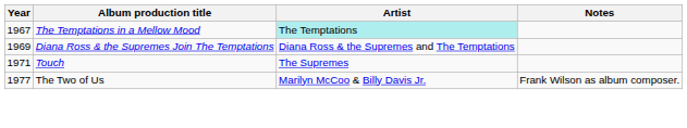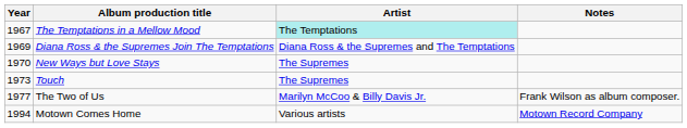 <table class="wikitable">
 <tr>
 <th>Year</th>
 <th>Album production title</th>
 <th>Artist</th>
 <th>Notes</th>
 </tr>
 <tr>
 <td>1967</td>
 <td><em><a href='#'>The Temptations in a Mellow Mood</a></em></td>
 <td style="background: paleturquoise;">The Temptations</td>
 <td></td>
 </tr>
 <tr>
 <td>1969</td>
 <td><em><a href='#'>Diana Ross & the Supremes Join The Temptations</a></em></td>
 <td><a href='#'>Diana Ross & the Supremes</a> and <a href='#'>The Temptations</a></td>
 <td></td>
 </tr>
 <tr>
-<td>1971</td>
+<td>1970</td>
+<td><em><a href='#'>New Ways but Love Stays</a></em></td>
+<td><a href='#'>The Supremes</a></td>
+<td></td>
+</tr>
+<tr>
+<td>1973</td>
 <td><em><a href='#'>Touch</a></em></td>
 <td><a href='#'>The Supremes</a></td>
 <td></td>
 </tr>
 <tr>
 <td>1977</td>
 <td>The Two of Us</td>
 <td><a href='#'>Marilyn McCoo</a> & <a href='#'>Billy Davis Jr.</a></td>
 <td>Frank Wilson as album composer.</td>
 </tr>
+<tr>
+<td>1994</td>
+<td>Motown Comes Home</td>
+<td>Various artists</td>
+<td><a href='#'>Motown Record Company</a></td>
+</tr>
 </table>
